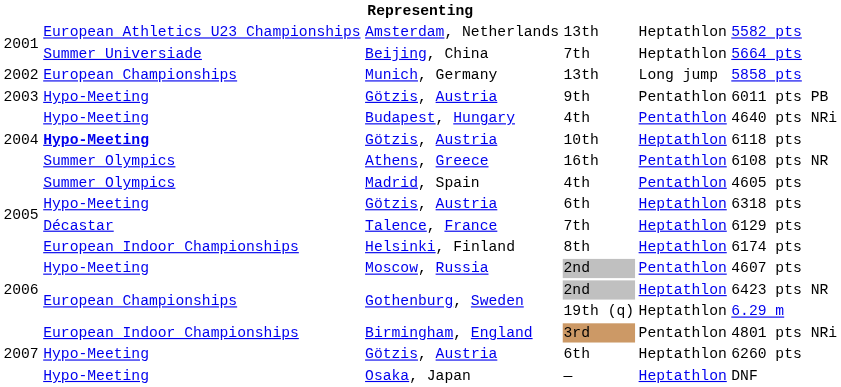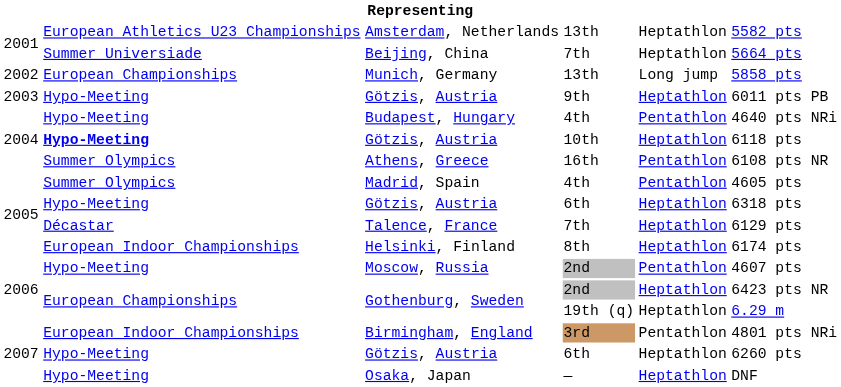 <table>
 <tr>
 <th colspan="6">Representing </th>
 </tr>
 <tr>
 <td rowspan=2>2001</td>
 <td><a href='#'>European Athletics U23 Championships</a></td>
 <td><a href='#'>Amsterdam</a>, Netherlands</td>
 <td>13th</td>
 <td>Heptathlon</td>
 <td><a href='#'>5582 pts</a></td>
 </tr>
 <tr>
 <td><a href='#'>Summer Universiade</a></td>
 <td><a href='#'>Beijing</a>, China</td>
 <td>7th</td>
 <td>Heptathlon</td>
 <td><a href='#'>5664 pts</a></td>
 </tr>
 <tr>
 <td>2002</td>
 <td><a href='#'>European Championships</a></td>
 <td><a href='#'>Munich</a>, Germany</td>
 <td>13th</td>
 <td>Long jump</td>
 <td><a href='#'>5858 pts</a></td>
 </tr>
 <tr>
 <td>2003</td>
 <td><a href='#'>Hypo-Meeting</a></td>
 <td><a href='#'>Götzis</a>, <a href='#'>Austria</a></td>
 <td>9th</td>
-<td>Pentathlon</td>
+<td><a href='#'>Heptathlon</a></td>
 <td>6011 pts PB</td>
 </tr>
 <tr>
 <td rowspan=3>2004</td>
 <td><a href='#'>Hypo-Meeting</a></td>
 <td><a href='#'>Budapest</a>, <a href='#'>Hungary</a></td>
 <td>4th</td>
 <td><a href='#'>Pentathlon</a></td>
 <td>4640 pts NRi</td>
 </tr>
 <tr>
 <td><strong><a href='#'>Hypo-Meeting</a></strong></td>
 <td><a href='#'>Götzis</a>, <a href='#'>Austria</a></td>
 <td>10th</td>
 <td><a href='#'>Heptathlon</a></td>
 <td>6118 pts</td>
 </tr>
 <tr>
 <td><a href='#'>Summer Olympics</a></td>
 <td><a href='#'>Athens</a>, <a href='#'>Greece</a></td>
 <td>16th</td>
 <td><a href='#'>Pentathlon</a></td>
 <td>6108 pts NR</td>
 </tr>
 <tr>
 <td rowspan=4>2005</td>
 <td><a href='#'>Summer Olympics</a></td>
 <td><a href='#'>Madrid</a>, Spain</td>
 <td>4th</td>
 <td><a href='#'>Pentathlon</a></td>
 <td>4605 pts</td>
 </tr>
 <tr>
 <td><a href='#'>Hypo-Meeting</a></td>
 <td><a href='#'>Götzis</a>, <a href='#'>Austria</a></td>
 <td>6th</td>
 <td><a href='#'>Heptathlon</a></td>
 <td>6318 pts</td>
 </tr>
 <tr>
 <td><a href='#'>Décastar</a></td>
 <td><a href='#'>Talence</a>, <a href='#'>France</a></td>
 <td>7th</td>
 <td><a href='#'>Heptathlon</a></td>
 <td>6129 pts</td>
 </tr>
 <tr>
 <td><a href='#'>European Indoor Championships</a></td>
 <td><a href='#'>Helsinki</a>, Finland</td>
 <td>8th</td>
 <td><a href='#'>Heptathlon</a></td>
 <td>6174 pts</td>
 </tr>
 <tr>
 <td rowspan=3>2006</td>
 <td><a href='#'>Hypo-Meeting</a></td>
 <td><a href='#'>Moscow</a>, <a href='#'>Russia</a></td>
 <td bgcolor="silver">2nd</td>
 <td><a href='#'>Pentathlon</a></td>
 <td>4607 pts</td>
 </tr>
 <tr>
 <td rowspan=2><a href='#'>European Championships</a></td>
 <td rowspan=2><a href='#'>Gothenburg</a>, <a href='#'>Sweden</a></td>
 <td bgcolor="silver">2nd</td>
 <td><a href='#'>Heptathlon</a></td>
 <td>6423 pts NR</td>
 </tr>
 <tr>
 <td>19th (q)</td>
 <td>Heptathlon</td>
 <td><a href='#'>6.29 m</a></td>
 </tr>
 <tr>
 <td rowspan=3>2007</td>
 <td><a href='#'>European Indoor Championships</a></td>
 <td><a href='#'>Birmingham</a>, <a href='#'>England</a></td>
 <td bgcolor="cc9966">3rd</td>
 <td>Pentathlon</td>
 <td>4801 pts NRi</td>
 </tr>
 <tr>
 <td><a href='#'>Hypo-Meeting</a></td>
 <td><a href='#'>Götzis</a>, <a href='#'>Austria</a></td>
 <td>6th</td>
 <td>Heptathlon</td>
 <td>6260 pts</td>
 </tr>
 <tr>
 <td><a href='#'>Hypo-Meeting</a></td>
 <td><a href='#'>Osaka</a>, Japan</td>
 <td>—</td>
 <td><a href='#'>Heptathlon</a></td>
 <td>DNF</td>
 </tr>
 </table>
